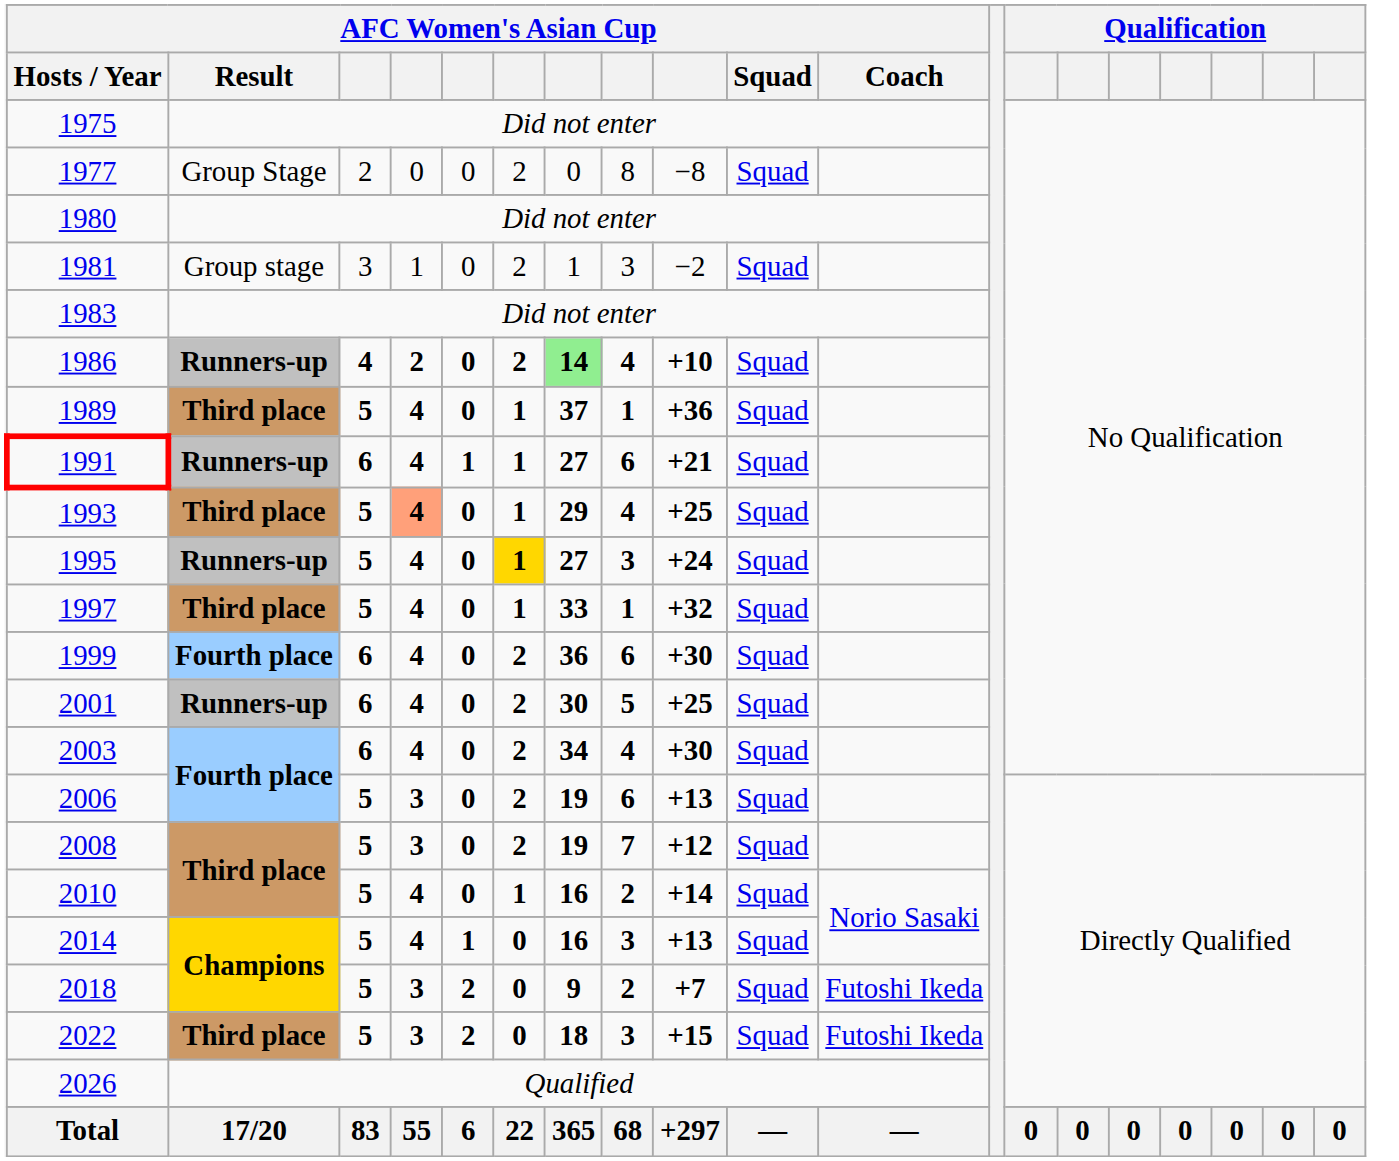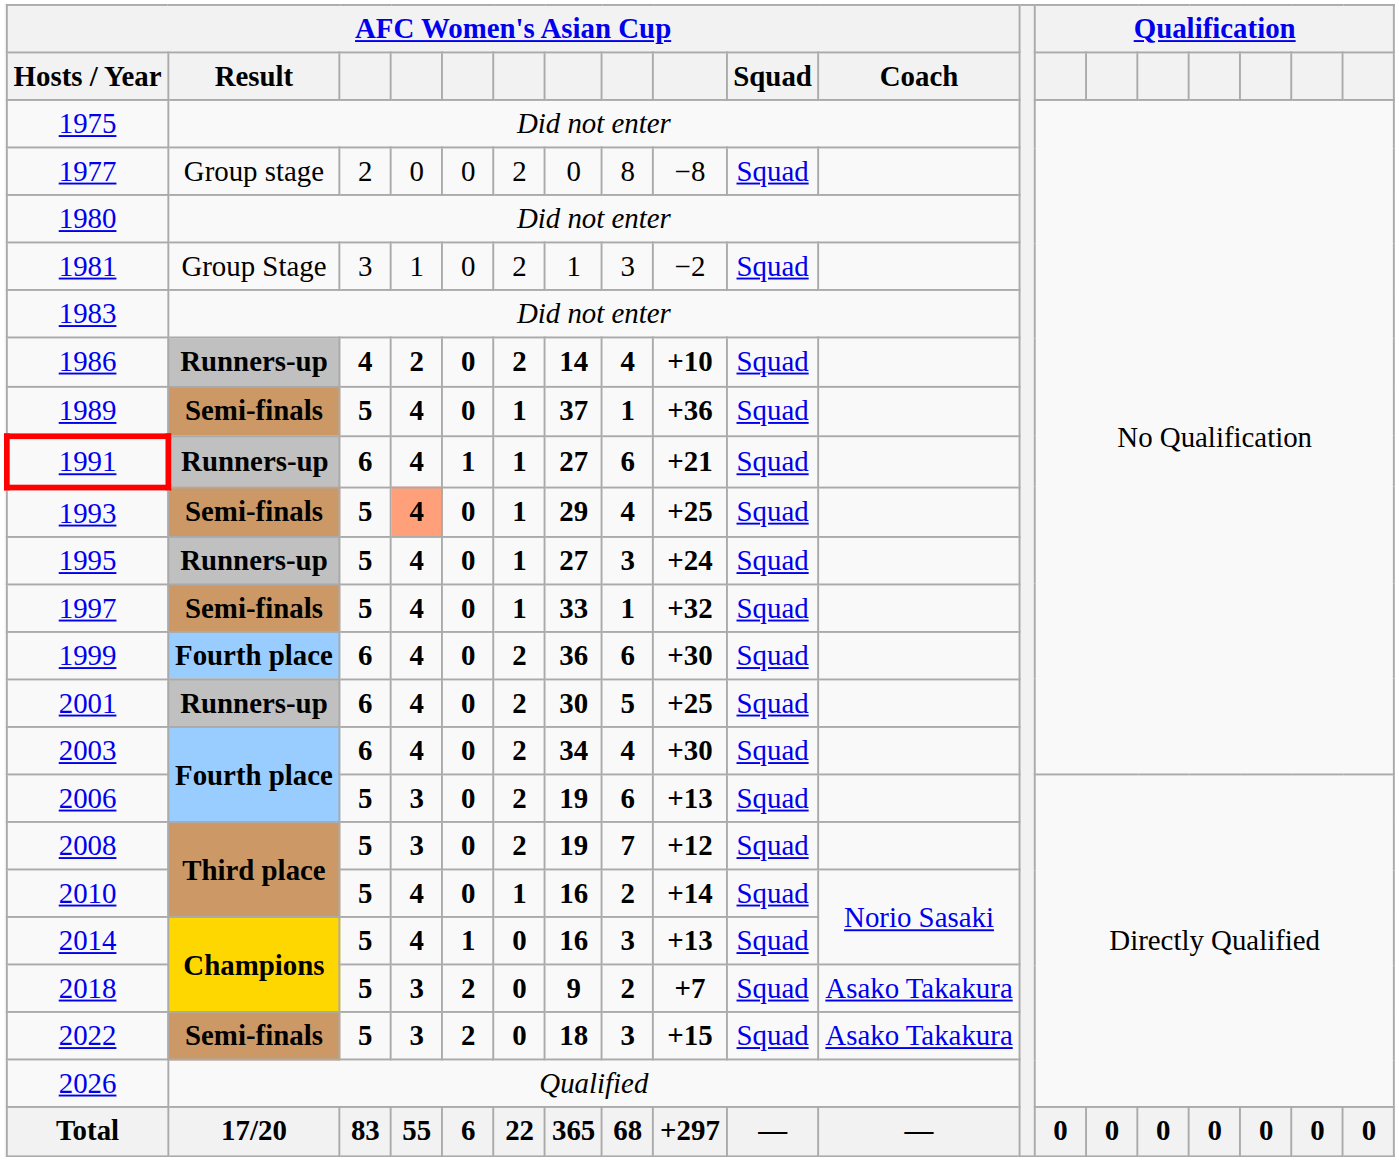 <table class="wikitable mw-collapsible" style="text-align: center;font-size:95%;">
 <tr>
 <th colspan=11><a href='#'>AFC Women's Asian Cup</a></th>
 <th width=1 rowspan=24></th>
 <th colspan=7><a href='#'>Qualification</a></th>
 </tr>
 <tr>
 <th>Hosts / Year</th>
 <th>Result</th>
 <th width=20></th>
 <th width=20></th>
 <th width=20></th>
 <th width=20></th>
 <th width=20></th>
 <th width=20></th>
 <th width=20></th>
 <th>Squad</th>
 <th>Coach</th>
 <th width=20></th>
 <th width=20></th>
 <th width=20></th>
 <th width=20></th>
 <th width=20></th>
 <th width=20></th>
 <th width=20></th>
 </tr>
 <tr>
 <td> <a href='#'>1975</a></td>
 <td colspan=10><em>Did not enter</em></td>
 <td colspan=7 rowspan=14>No Qualification</td>
 </tr>
 <tr>
 <td> <a href='#'>1977</a></td>
-<td>Group Stage</td>
+<td>Group stage</td>
 <td>2</td>
 <td>0</td>
 <td>0</td>
 <td>2</td>
 <td>0</td>
 <td>8</td>
 <td>−8</td>
 <td><a href='#'>Squad</a></td>
 <td></td>
 </tr>
 <tr>
 <td> <a href='#'>1980</a></td>
 <td colspan=10><em>Did not enter</em></td>
 </tr>
 <tr>
 <td> <a href='#'>1981</a></td>
-<td>Group stage</td>
+<td>Group Stage</td>
 <td>3</td>
 <td>1</td>
 <td>0</td>
 <td>2</td>
 <td>1</td>
 <td>3</td>
 <td>−2</td>
 <td><a href='#'>Squad</a></td>
 <td></td>
 </tr>
 <tr>
 <td> <a href='#'>1983</a></td>
 <td colspan=10><em>Did not enter</em></td>
 </tr>
 <tr>
 <td> <a href='#'>1986</a></td>
 <td style="background:silver;"><strong>Runners-up</strong></td>
 <td><strong>4</strong></td>
 <td><strong>2</strong></td>
 <td><strong>0</strong></td>
 <td><strong>2</strong></td>
-<td style="background: lightgreen;"><strong>14</strong></td>
+<td><strong>14</strong></td>
 <td><strong>4</strong></td>
 <td><strong>+10</strong></td>
 <td><a href='#'>Squad</a></td>
 <td></td>
 </tr>
 <tr>
 <td> <a href='#'>1989</a></td>
-<td style="background:#cc9966;"><strong>Third place</strong></td>
+<td style="background:#cc9966;"><strong>Semi-finals</strong></td>
 <td><strong>5</strong></td>
 <td><strong>4</strong></td>
 <td><strong>0</strong></td>
 <td><strong>1</strong></td>
 <td><strong>37</strong></td>
 <td><strong>1</strong></td>
 <td><strong>+36</strong></td>
 <td><a href='#'>Squad</a></td>
 <td></td>
 </tr>
 <tr>
 <td style="border: 3px solid red"> <a href='#'>1991</a></td>
 <td style="background:silver;"><strong>Runners-up</strong></td>
 <td><strong>6</strong></td>
 <td><strong>4</strong></td>
 <td><strong>1</strong></td>
 <td><strong>1</strong></td>
 <td><strong>27</strong></td>
 <td><strong>6</strong></td>
 <td><strong>+21</strong></td>
 <td><a href='#'>Squad</a></td>
 <td></td>
 </tr>
 <tr>
 <td> <a href='#'>1993</a></td>
-<td style="background:#cc9966;"><strong>Third place</strong></td>
+<td style="background:#cc9966;"><strong>Semi-finals</strong></td>
 <td><strong>5</strong></td>
 <td style="background: lightsalmon;"><strong>4</strong></td>
 <td><strong>0</strong></td>
 <td><strong>1</strong></td>
 <td><strong>29</strong></td>
 <td><strong>4</strong></td>
 <td><strong>+25</strong></td>
 <td><a href='#'>Squad</a></td>
 <td></td>
 </tr>
 <tr>
 <td> <a href='#'>1995</a></td>
 <td style="background:silver;"><strong>Runners-up</strong></td>
 <td><strong>5</strong></td>
 <td><strong>4</strong></td>
 <td><strong>0</strong></td>
-<td style="background: gold;"><strong>1</strong></td>
+<td><strong>1</strong></td>
 <td><strong>27</strong></td>
 <td><strong>3</strong></td>
 <td><strong>+24</strong></td>
 <td><a href='#'>Squad</a></td>
 <td></td>
 </tr>
 <tr>
 <td> <a href='#'>1997</a></td>
-<td style="background:#cc9966;"><strong>Third place</strong></td>
+<td style="background:#cc9966;"><strong>Semi-finals</strong></td>
 <td><strong>5</strong></td>
 <td><strong>4</strong></td>
 <td><strong>0</strong></td>
 <td><strong>1</strong></td>
 <td><strong>33</strong></td>
 <td><strong>1</strong></td>
 <td><strong>+32</strong></td>
 <td><a href='#'>Squad</a></td>
 <td></td>
 </tr>
 <tr>
 <td> <a href='#'>1999</a></td>
 <td style="background:#9acdff;"><strong>Fourth place</strong></td>
 <td><strong>6</strong></td>
 <td><strong>4</strong></td>
 <td><strong>0</strong></td>
 <td><strong>2</strong></td>
 <td><strong>36</strong></td>
 <td><strong>6</strong></td>
 <td><strong>+30</strong></td>
 <td><a href='#'>Squad</a></td>
 <td></td>
 </tr>
 <tr>
 <td> <a href='#'>2001</a></td>
 <td style="background:silver;"><strong>Runners-up</strong></td>
 <td><strong>6</strong></td>
 <td><strong>4</strong></td>
 <td><strong>0</strong></td>
 <td><strong>2</strong></td>
 <td><strong>30</strong></td>
 <td><strong>5</strong></td>
 <td><strong>+25</strong></td>
 <td><a href='#'>Squad</a></td>
 <td></td>
 </tr>
 <tr>
 <td> <a href='#'>2003</a></td>
 <td rowspan=2 style="background:#9acdff;"><strong>Fourth place</strong></td>
 <td><strong>6</strong></td>
 <td><strong>4</strong></td>
 <td><strong>0</strong></td>
 <td><strong>2</strong></td>
 <td><strong>34</strong></td>
 <td><strong>4</strong></td>
 <td><strong>+30</strong></td>
 <td><a href='#'>Squad</a></td>
 <td></td>
 </tr>
 <tr>
 <td> <a href='#'>2006</a></td>
 <td><strong>5</strong></td>
 <td><strong>3</strong></td>
 <td><strong>0</strong></td>
 <td><strong>2</strong></td>
 <td><strong>19</strong></td>
 <td><strong>6</strong></td>
 <td><strong>+13</strong></td>
 <td><a href='#'>Squad</a></td>
 <td></td>
 <td colspan=7 rowspan=7>Directly Qualified</td>
 </tr>
 <tr>
 <td> <a href='#'>2008</a></td>
 <td rowspan=2 style="background:#cc9966;"><strong>Third place</strong></td>
 <td><strong>5</strong></td>
 <td><strong>3</strong></td>
 <td><strong>0</strong></td>
 <td><strong>2</strong></td>
 <td><strong>19</strong></td>
 <td><strong>7</strong></td>
 <td><strong>+12</strong></td>
 <td><a href='#'>Squad</a></td>
 <td></td>
 </tr>
 <tr>
 <td> <a href='#'>2010</a></td>
 <td><strong>5</strong></td>
 <td><strong>4</strong></td>
 <td><strong>0</strong></td>
 <td><strong>1</strong></td>
 <td><strong>16</strong></td>
 <td><strong>2</strong></td>
 <td><strong>+14</strong></td>
 <td><a href='#'>Squad</a></td>
 <td rowspan=2><a href='#'>Norio Sasaki</a></td>
 </tr>
 <tr>
 <td> <a href='#'>2014</a></td>
 <td rowspan=2 style="background:gold;"><strong>Champions</strong></td>
 <td><strong>5</strong></td>
 <td><strong>4</strong></td>
 <td><strong>1</strong></td>
 <td><strong>0</strong></td>
 <td><strong>16</strong></td>
 <td><strong>3</strong></td>
 <td><strong>+13</strong></td>
 <td><a href='#'>Squad</a></td>
 </tr>
 <tr>
 <td> <a href='#'>2018</a></td>
 <td><strong>5</strong></td>
 <td><strong>3</strong></td>
 <td><strong>2</strong></td>
 <td><strong>0</strong></td>
 <td><strong>9</strong></td>
 <td><strong>2</strong></td>
 <td><strong>+7</strong></td>
 <td><a href='#'>Squad</a></td>
-<td><a href='#'>Futoshi Ikeda</a></td>
+<td><a href='#'>Asako Takakura</a></td>
 </tr>
 <tr>
 <td> <a href='#'>2022</a></td>
-<td style="background:#cc9966;"><strong>Third place</strong></td>
+<td style="background:#cc9966;"><strong>Semi-finals</strong></td>
 <td><strong>5</strong></td>
 <td><strong>3</strong></td>
 <td><strong>2</strong></td>
 <td><strong>0</strong></td>
 <td><strong>18</strong></td>
 <td><strong>3</strong></td>
 <td><strong>+15</strong></td>
 <td><a href='#'>Squad</a></td>
-<td><a href='#'>Futoshi Ikeda</a></td>
+<td><a href='#'>Asako Takakura</a></td>
 </tr>
 <tr>
 <td> <a href='#'>2026</a></td>
 <td colspan=10><em>Qualified</em></td>
 </tr>
 <tr>
 <th>Total</th>
 <th>17/20</th>
 <th>83</th>
 <th>55</th>
 <th>6</th>
 <th>22</th>
 <th>365</th>
 <th>68</th>
 <th>+297</th>
 <th>—</th>
 <th>—</th>
 <th>0</th>
 <th>0</th>
 <th>0</th>
 <th>0</th>
 <th>0</th>
 <th>0</th>
 <th>0</th>
 </tr>
 </table>
